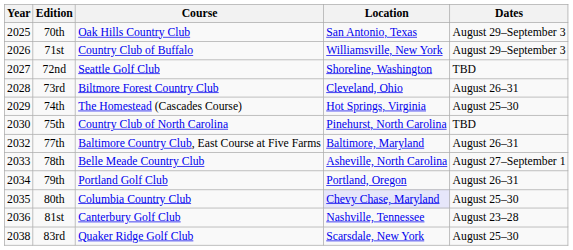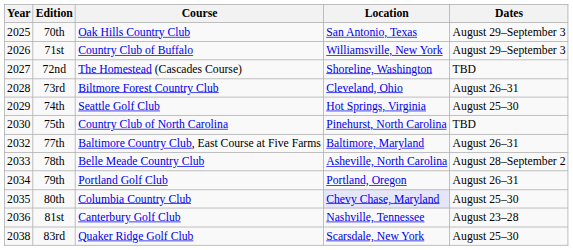 <table class=wikitable>
 <tr>
 <th>Year</th>
 <th>Edition</th>
 <th>Course</th>
 <th>Location</th>
 <th>Dates</th>
 </tr>
 <tr>
 <td align=center>2025</td>
 <td align=center>70th</td>
 <td><a href='#'>Oak Hills Country Club</a></td>
 <td><a href='#'>San Antonio, Texas</a></td>
 <td>August 29–September 3</td>
 </tr>
 <tr>
 <td align=center>2026</td>
 <td align=center>71st</td>
 <td><a href='#'>Country Club of Buffalo</a></td>
 <td><a href='#'>Williamsville, New York</a></td>
 <td>August 29–September 3</td>
 </tr>
 <tr>
 <td align=center>2027</td>
 <td align=center>72nd</td>
-<td><a href='#'>Seattle Golf Club</a></td>
+<td><a href='#'>The Homestead</a> (Cascades Course)</td>
 <td><a href='#'>Shoreline, Washington</a></td>
 <td>TBD</td>
 </tr>
 <tr>
 <td align=center>2028</td>
 <td align=center>73rd</td>
 <td><a href='#'>Biltmore Forest Country Club</a></td>
 <td><a href='#'>Cleveland, Ohio</a></td>
 <td>August 26–31</td>
 </tr>
 <tr>
 <td align=center>2029</td>
 <td align=center>74th</td>
-<td><a href='#'>The Homestead</a> (Cascades Course)</td>
+<td><a href='#'>Seattle Golf Club</a></td>
 <td><a href='#'>Hot Springs, Virginia</a></td>
 <td>August 25–30</td>
 </tr>
 <tr>
 <td align=center>2030</td>
 <td align=center>75th</td>
 <td><a href='#'>Country Club of North Carolina</a></td>
 <td><a href='#'>Pinehurst, North Carolina</a></td>
 <td>TBD</td>
 </tr>
 <tr>
 <td align=center>2032</td>
 <td align=center>77th</td>
 <td><a href='#'>Baltimore Country Club</a>, East Course at Five Farms</td>
 <td><a href='#'>Baltimore, Maryland</a></td>
 <td>August 26–31</td>
 </tr>
 <tr>
 <td align=center>2033</td>
 <td align=center>78th</td>
 <td><a href='#'>Belle Meade Country Club</a></td>
 <td><a href='#'>Asheville, North Carolina</a></td>
-<td>August 27–September 1</td>
+<td>August 28–September 2</td>
 </tr>
 <tr>
 <td align=center>2034</td>
 <td align=center>79th</td>
 <td><a href='#'>Portland Golf Club</a></td>
 <td><a href='#'>Portland, Oregon</a></td>
 <td>August 26–31</td>
 </tr>
 <tr>
 <td align=center>2035</td>
 <td align=center>80th</td>
 <td><a href='#'>Columbia Country Club</a></td>
 <td style="background: lavender;"><a href='#'>Chevy Chase, Maryland</a></td>
 <td>August 25–30</td>
 </tr>
 <tr>
 <td align=center>2036</td>
 <td align=center>81st</td>
 <td><a href='#'>Canterbury Golf Club</a></td>
 <td><a href='#'>Nashville, Tennessee</a></td>
 <td>August 23–28</td>
 </tr>
 <tr>
 <td align=center>2038</td>
 <td align=center>83rd</td>
 <td><a href='#'>Quaker Ridge Golf Club</a></td>
 <td><a href='#'>Scarsdale, New York</a></td>
 <td>August 25–30</td>
 </tr>
 </table>
